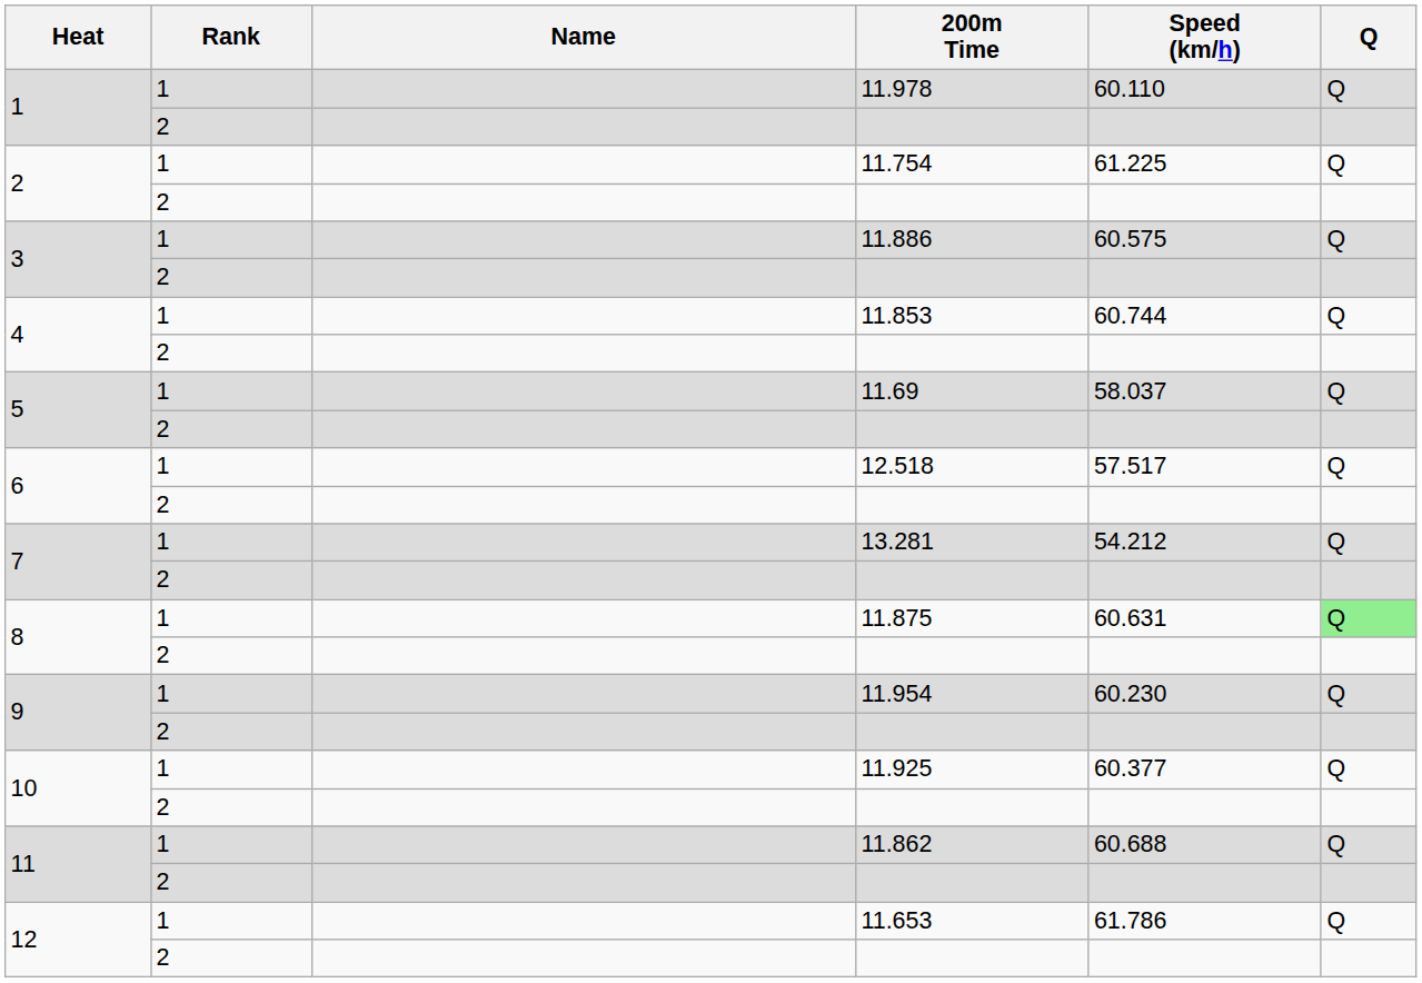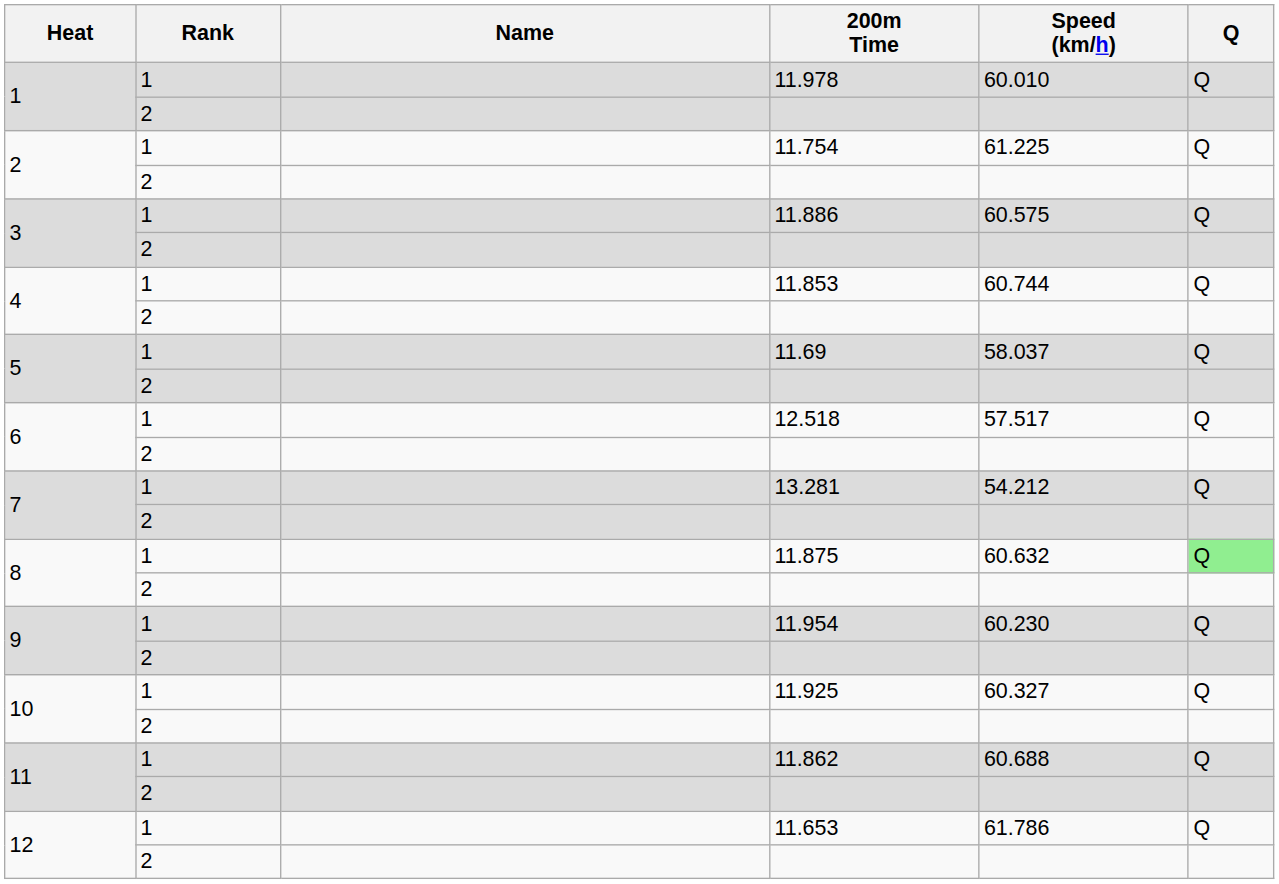 <table class="wikitable" width=75%>
 <tr>
 <th width=20>Heat</th>
 <th width=20>Rank</th>
 <th width=150>Name</th>
 <th width=60>200m<br>Time</th>
 <th width=60>Speed<br>(km/<a href='#'>h</a>)</th>
 <th width=20>Q</th>
 </tr>
 <tr bgcolor=dcdcdc>
 <td rowspan=2>1</td>
 <td>1</td>
 <td></td>
 <td>11.978</td>
-<td>60.110</td>
+<td>60.010</td>
 <td>Q</td>
 </tr>
 <tr bgcolor=dcdcdc>
 <td>2</td>
 <td></td>
 <td></td>
 <td></td>
 <td></td>
 </tr>
 <tr>
 <td rowspan=2>2</td>
 <td>1</td>
 <td></td>
 <td>11.754</td>
 <td>61.225</td>
 <td>Q</td>
 </tr>
 <tr>
 <td>2</td>
 <td></td>
 <td></td>
 <td></td>
 <td></td>
 </tr>
 <tr bgcolor=dcdcdc>
 <td rowspan=2>3</td>
 <td>1</td>
 <td></td>
 <td>11.886</td>
 <td>60.575</td>
 <td>Q</td>
 </tr>
 <tr bgcolor=dcdcdc>
 <td>2</td>
 <td></td>
 <td></td>
 <td></td>
 <td></td>
 </tr>
 <tr>
 <td rowspan=2>4</td>
 <td>1</td>
 <td></td>
 <td>11.853</td>
 <td>60.744</td>
 <td>Q</td>
 </tr>
 <tr>
 <td>2</td>
 <td></td>
 <td></td>
 <td></td>
 <td></td>
 </tr>
 <tr bgcolor=dcdcdc>
 <td rowspan=2>5</td>
 <td>1</td>
 <td></td>
 <td>11.69</td>
 <td>58.037</td>
 <td>Q</td>
 </tr>
 <tr bgcolor=dcdcdc>
 <td>2</td>
 <td></td>
 <td></td>
 <td></td>
 <td></td>
 </tr>
 <tr>
 <td rowspan=2>6</td>
 <td>1</td>
 <td></td>
 <td>12.518</td>
 <td>57.517</td>
 <td>Q</td>
 </tr>
 <tr>
 <td>2</td>
 <td></td>
 <td></td>
 <td></td>
 <td></td>
 </tr>
 <tr bgcolor=dcdcdc>
 <td rowspan=2>7</td>
 <td>1</td>
 <td></td>
 <td>13.281</td>
 <td>54.212</td>
 <td>Q</td>
 </tr>
 <tr bgcolor=dcdcdc>
 <td>2</td>
 <td></td>
 <td></td>
 <td></td>
 <td></td>
 </tr>
 <tr>
 <td rowspan=2>8</td>
 <td>1</td>
 <td></td>
 <td>11.875</td>
-<td>60.631</td>
+<td>60.632</td>
 <td style="background: lightgreen;">Q</td>
 </tr>
 <tr>
 <td>2</td>
 <td></td>
 <td></td>
 <td></td>
 <td></td>
 </tr>
 <tr bgcolor=dcdcdc>
 <td rowspan=2>9</td>
 <td>1</td>
 <td></td>
 <td>11.954</td>
 <td>60.230</td>
 <td>Q</td>
 </tr>
 <tr bgcolor=dcdcdc>
 <td>2</td>
 <td></td>
 <td></td>
 <td></td>
 <td></td>
 </tr>
 <tr>
 <td rowspan=2>10</td>
 <td>1</td>
 <td></td>
 <td>11.925</td>
-<td>60.377</td>
+<td>60.327</td>
 <td>Q</td>
 </tr>
 <tr>
 <td>2</td>
 <td></td>
 <td></td>
 <td></td>
 <td></td>
 </tr>
 <tr bgcolor=dcdcdc>
 <td rowspan=2>11</td>
 <td>1</td>
 <td></td>
 <td>11.862</td>
 <td>60.688</td>
 <td>Q</td>
 </tr>
 <tr bgcolor=dcdcdc>
 <td>2</td>
 <td></td>
 <td></td>
 <td></td>
 <td></td>
 </tr>
 <tr>
 <td rowspan=2>12</td>
 <td>1</td>
 <td></td>
 <td>11.653</td>
 <td>61.786</td>
 <td>Q</td>
 </tr>
 <tr>
 <td>2</td>
 <td></td>
 <td></td>
 <td></td>
 <td></td>
 </tr>
 </table>
